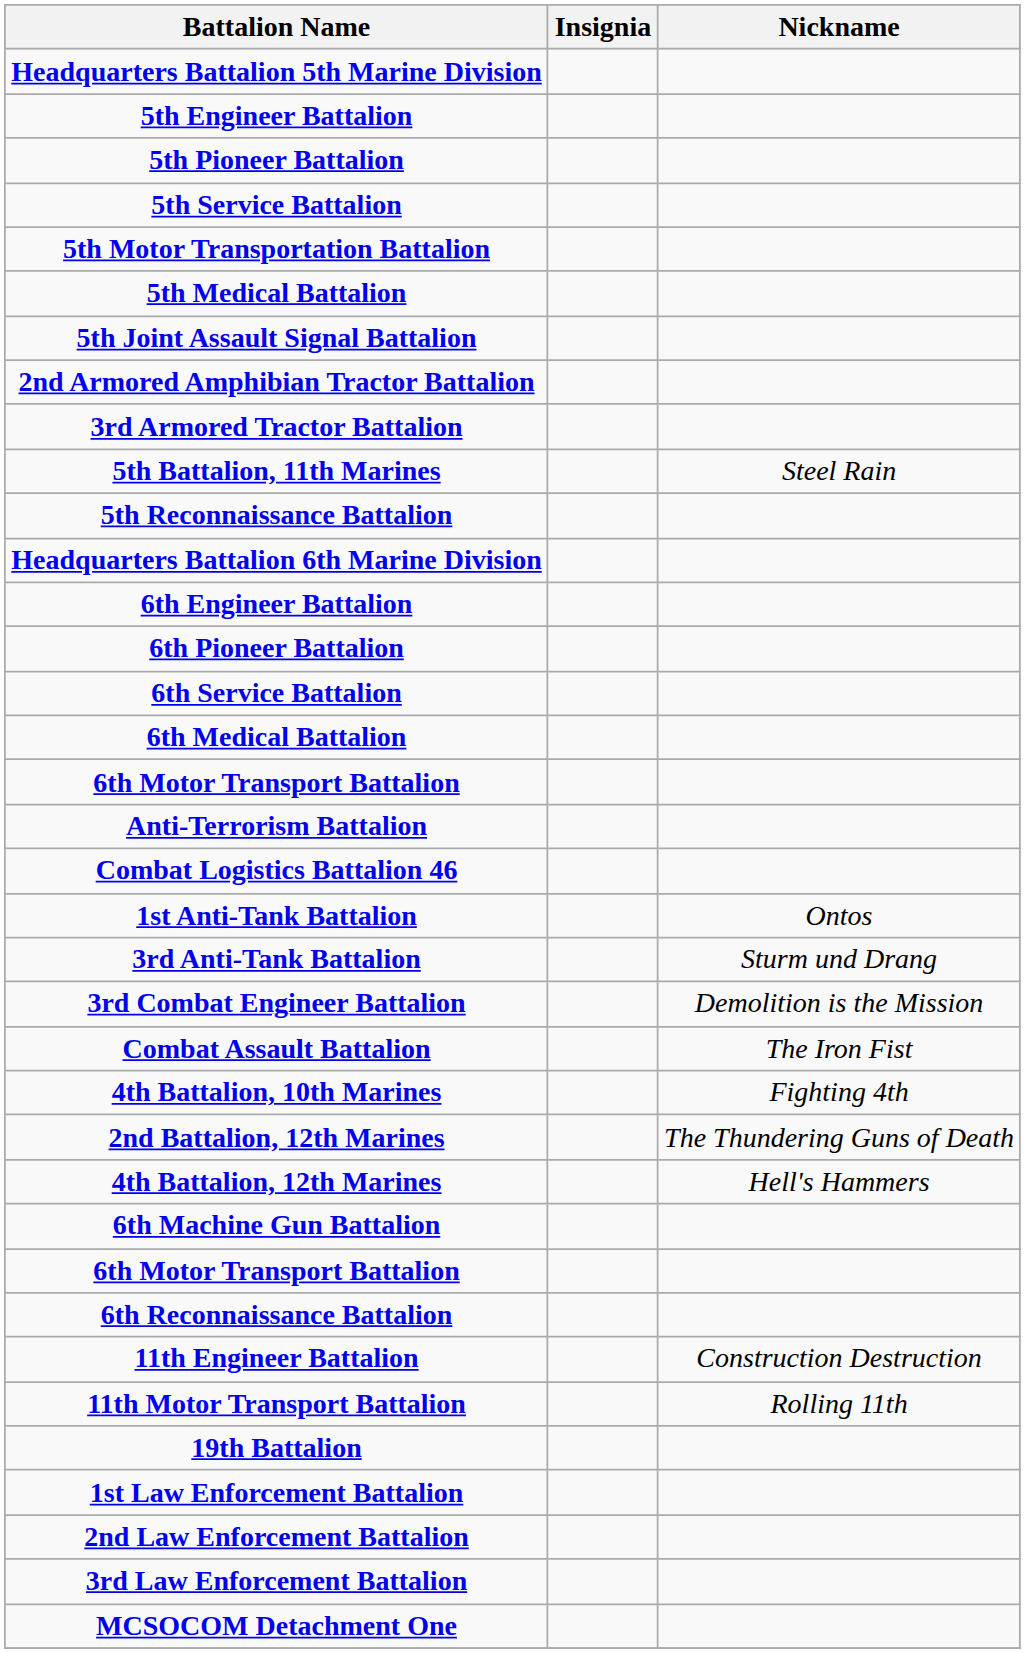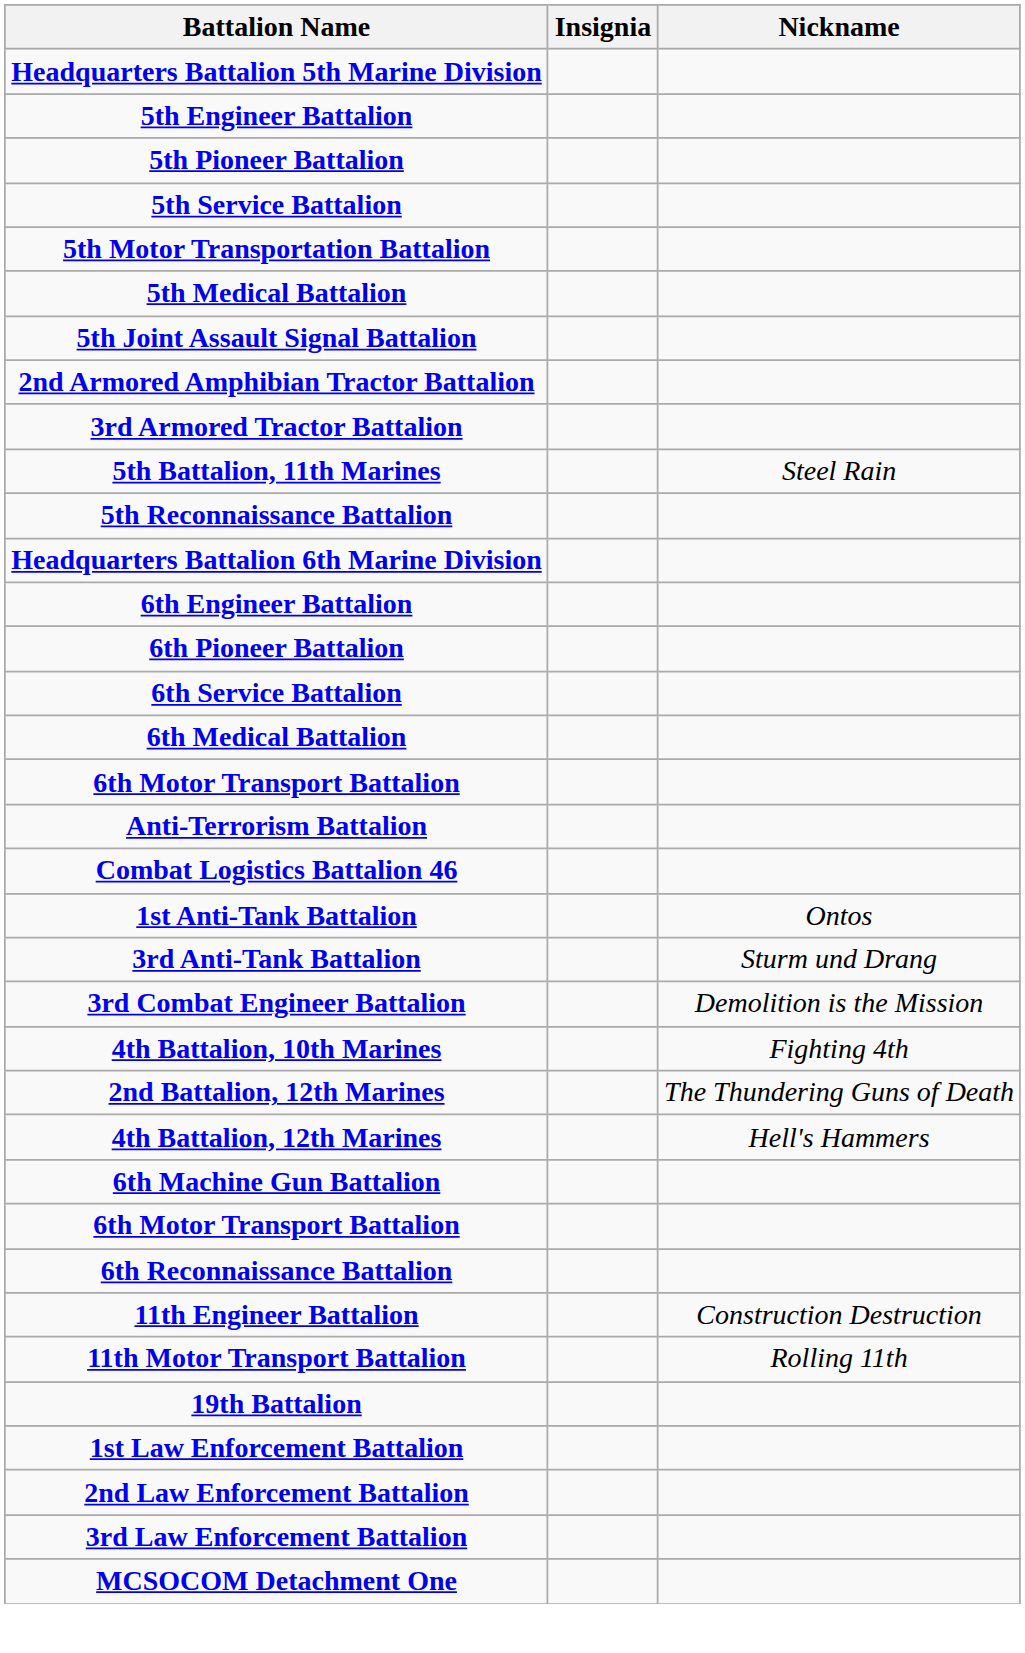 <table class="wikitable" style="text-align:center;">
 <tr style="background:#ccc;">
 <th><strong>Battalion Name</strong></th>
 <th><strong>Insignia</strong></th>
 <th><strong>Nickname</strong></th>
 </tr>
 <tr>
 <td><strong><a href='#'>Headquarters Battalion 5th Marine Division</a></strong></td>
 <td></td>
 <td></td>
 </tr>
 <tr>
 <td><strong><a href='#'>5th Engineer Battalion</a></strong></td>
 <td></td>
 <td></td>
 </tr>
 <tr>
 <td><strong><a href='#'>5th Pioneer Battalion</a></strong></td>
 <td></td>
 <td></td>
 </tr>
 <tr>
 <td><strong><a href='#'>5th Service Battalion</a></strong></td>
 <td></td>
 <td></td>
 </tr>
 <tr>
 <td><strong><a href='#'>5th Motor Transportation Battalion</a></strong></td>
 <td></td>
 <td></td>
 </tr>
 <tr>
 <td><strong><a href='#'>5th Medical Battalion</a></strong></td>
 <td></td>
 <td></td>
 </tr>
 <tr>
 <td><strong><a href='#'>5th Joint Assault Signal Battalion</a></strong></td>
 <td></td>
 <td></td>
 </tr>
 <tr>
 <td><strong><a href='#'>2nd Armored Amphibian Tractor Battalion</a></strong></td>
 <td></td>
 <td></td>
 </tr>
 <tr>
 <td><strong><a href='#'>3rd Armored Tractor Battalion</a></strong></td>
 <td></td>
 <td></td>
 </tr>
 <tr>
 <td><strong><a href='#'>5th Battalion, 11th Marines</a></strong></td>
 <td></td>
 <td><em>Steel Rain</em></td>
 </tr>
 <tr>
 <td><strong><a href='#'>5th Reconnaissance Battalion</a></strong></td>
 <td></td>
 <td></td>
 </tr>
 <tr>
 <td><strong><a href='#'>Headquarters Battalion 6th Marine Division</a></strong></td>
 <td></td>
 <td></td>
 </tr>
 <tr>
 <td><strong><a href='#'>6th Engineer Battalion</a></strong></td>
 <td></td>
 <td></td>
 </tr>
 <tr>
 <td><strong><a href='#'>6th Pioneer Battalion</a></strong></td>
 <td></td>
 <td></td>
 </tr>
 <tr>
 <td><strong><a href='#'>6th Service Battalion</a></strong></td>
 <td></td>
 <td></td>
 </tr>
 <tr>
 <td><strong><a href='#'>6th Medical Battalion</a></strong></td>
 <td></td>
 <td></td>
 </tr>
 <tr>
 <td><strong><a href='#'>6th Motor Transport Battalion</a></strong></td>
 <td></td>
 <td></td>
 </tr>
 <tr>
 <td><strong><a href='#'>Anti-Terrorism Battalion</a></strong></td>
 <td></td>
 <td></td>
 </tr>
 <tr>
 <td><strong><a href='#'>Combat Logistics Battalion 46</a></strong></td>
 <td></td>
 <td></td>
 </tr>
 <tr>
 <td><strong><a href='#'>1st Anti-Tank Battalion</a></strong></td>
 <td></td>
 <td><em>Ontos</em></td>
 </tr>
 <tr>
 <td><strong><a href='#'>3rd Anti-Tank Battalion</a></strong></td>
 <td></td>
 <td><em>Sturm und Drang</em></td>
 </tr>
 <tr>
 <td><strong><a href='#'>3rd Combat Engineer Battalion</a></strong></td>
 <td></td>
 <td><em>Demolition is the Mission</em></td>
 </tr>
 <tr>
-<td><strong><a href='#'>Combat Assault Battalion</a></strong></td>
-<td></td>
-<td><em>The Iron Fist</em></td>
-</tr>
-<tr>
 <td><strong><a href='#'>4th Battalion, 10th Marines</a></strong></td>
 <td></td>
 <td><em>Fighting 4th</em></td>
 </tr>
 <tr>
 <td><strong><a href='#'>2nd Battalion, 12th Marines</a></strong></td>
 <td></td>
 <td><em>The Thundering Guns of Death</em></td>
 </tr>
 <tr>
 <td><strong><a href='#'>4th Battalion, 12th Marines</a></strong></td>
 <td></td>
 <td><em>Hell's Hammers</em></td>
 </tr>
 <tr>
 <td><strong><a href='#'>6th Machine Gun Battalion</a></strong></td>
 <td></td>
 <td></td>
 </tr>
 <tr>
 <td><strong><a href='#'>6th Motor Transport Battalion</a></strong></td>
 <td></td>
 <td></td>
 </tr>
 <tr>
 <td><strong><a href='#'>6th Reconnaissance Battalion</a></strong></td>
 <td></td>
 <td></td>
 </tr>
 <tr>
 <td><strong><a href='#'>11th Engineer Battalion</a></strong></td>
 <td></td>
 <td><em>Construction Destruction</em></td>
 </tr>
 <tr>
 <td><strong><a href='#'>11th Motor Transport Battalion</a></strong></td>
 <td></td>
 <td><em>Rolling 11th</em></td>
 </tr>
 <tr>
 <td><strong><a href='#'>19th Battalion</a></strong></td>
 <td></td>
 <td></td>
 </tr>
 <tr>
 <td><strong><a href='#'>1st Law Enforcement Battalion</a></strong></td>
 <td></td>
 <td></td>
 </tr>
 <tr>
 <td><strong><a href='#'>2nd Law Enforcement Battalion</a></strong></td>
 <td></td>
 <td></td>
 </tr>
 <tr>
 <td><strong><a href='#'>3rd Law Enforcement Battalion</a></strong></td>
 <td></td>
 <td></td>
 </tr>
 <tr>
 <td><strong><a href='#'>MCSOCOM Detachment One</a></strong></td>
 <td></td>
 <td></td>
 </tr>
 <tr>
 </tr>
 </table>
